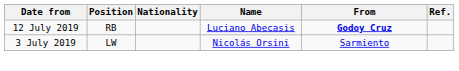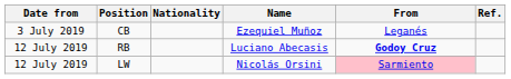 <table class="wikitable" style="text-align:center; font-size:90%; ">
 <tr>
 <th style="background:#; color:#; width:100px;">Date from</th>
 <th style="background:#; color:#; width:50px;">Position</th>
 <th style="background:#; color:#; width:50px;">Nationality</th>
 <th style="background:#; color:#; width:125px;">Name</th>
 <th style="background:#; color:#; width:155px;">From</th>
 <th style="background:#; color:#; width:25px;">Ref.</th>
 </tr>
 <tr>
+<td>3 July 2019</td>
+<td>CB</td>
+<td></td>
+<td><a href='#'>Ezequiel Muñoz</a></td>
+<td> <a href='#'>Leganés</a></td>
+<td></td>
+</tr>
+<tr>
 <td>12 July 2019</td>
 <td>RB</td>
 <td></td>
 <td><a href='#'>Luciano Abecasis</a></td>
 <td><strong> <a href='#'>Godoy Cruz</a></strong></td>
 <td></td>
 </tr>
 <tr>
-<td>3 July 2019</td>
+<td>12 July 2019</td>
 <td>LW</td>
 <td></td>
 <td><a href='#'>Nicolás Orsini</a></td>
-<td> <a href='#'>Sarmiento</a></td>
+<td style="background: pink;"> <a href='#'>Sarmiento</a></td>
 <td></td>
 </tr>
 </table>
